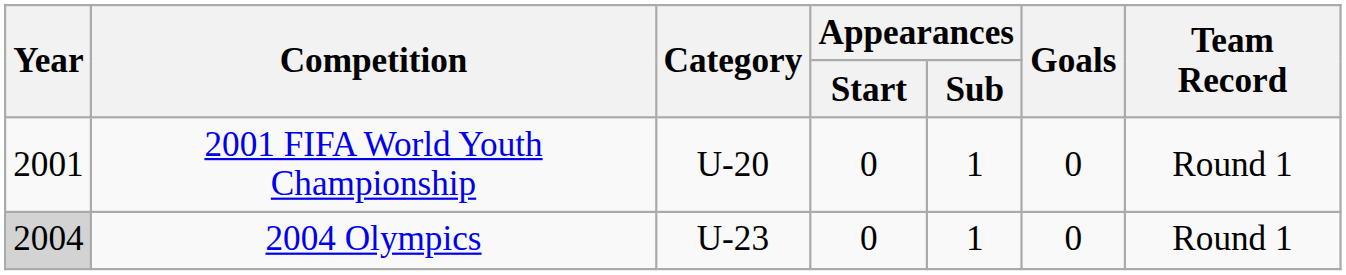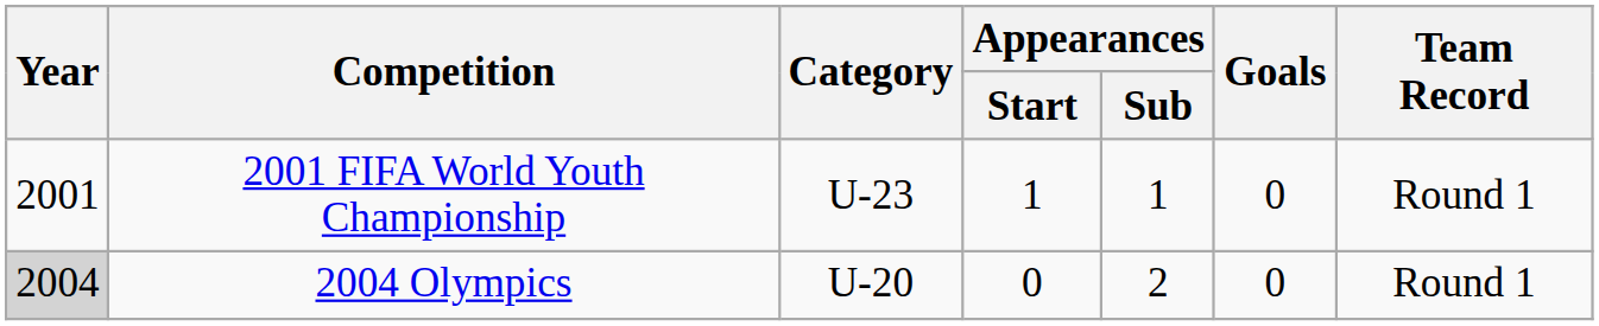 <table class="wikitable" style="text-align: center;">
 <tr>
 <th rowspan="2">Year</th>
 <th rowspan="2">Competition</th>
 <th rowspan="2">Category</th>
 <th colspan="2">Appearances</th>
 <th rowspan="2">Goals</th>
 <th rowspan="2">Team Record</th>
 </tr>
 <tr>
 <th>Start</th>
 <th>Sub</th>
 </tr>
 <tr>
 <td>2001</td>
 <td><a href='#'>2001 FIFA World Youth Championship</a></td>
-<td>U-20</td>
-<td>0</td>
+<td>U-23</td>
+<td>1</td>
 <td>1</td>
 <td>0</td>
 <td>Round 1</td>
 </tr>
 <tr>
 <td style="background: lightgrey;">2004</td>
 <td><a href='#'>2004 Olympics</a></td>
-<td>U-23</td>
+<td>U-20</td>
 <td>0</td>
-<td>1</td>
+<td>2</td>
 <td>0</td>
 <td>Round 1</td>
 </tr>
 </table>
